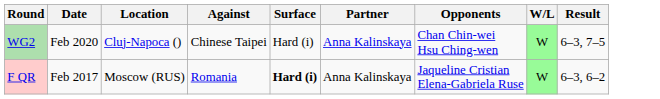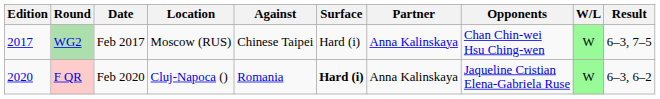 <table class="wikitable">
 <tr>
+<th>Edition</th>
 <th>Round</th>
 <th>Date</th>
 <th>Location</th>
 <th>Against</th>
 <th>Surface</th>
 <th>Partner</th>
 <th>Opponents</th>
 <th>W/L</th>
 <th>Result</th>
 </tr>
 <tr>
+<td><a href='#'>2017</a></td>
 <td bgcolor=addfad><a href='#'>WG2</a></td>
-<td>Feb 2020</td>
-<td><a href='#'>Cluj-Napoca</a> ()</td>
+<td>Feb 2017</td>
+<td>Moscow (RUS)</td>
 <td> Chinese Taipei</td>
 <td>Hard (i)</td>
 <td><a href='#'>Anna Kalinskaya</a></td>
 <td><a href='#'>Chan Chin-wei</a> <br> <a href='#'>Hsu Ching-wen</a></td>
 <td align="center" bgcolor="98FB98">W</td>
 <td>6–3, 7–5</td>
 </tr>
 <tr>
+<td><a href='#'>2020</a></td>
 <td bgcolor=ffcccc><a href='#'>F QR</a></td>
-<td>Feb 2017</td>
-<td>Moscow (RUS)</td>
+<td>Feb 2020</td>
+<td><a href='#'>Cluj-Napoca</a> ()</td>
 <td> <a href='#'>Romania</a></td>
 <td><strong>Hard (i)</strong></td>
 <td>Anna Kalinskaya</td>
 <td><a href='#'>Jaqueline Cristian</a> <br> <a href='#'>Elena-Gabriela Ruse</a></td>
 <td align="center" bgcolor="98FB98">W</td>
 <td>6–3, 6–2</td>
 </tr>
 </table>
